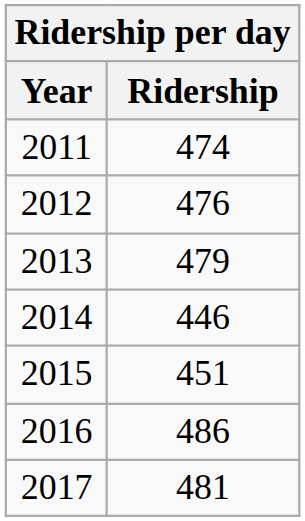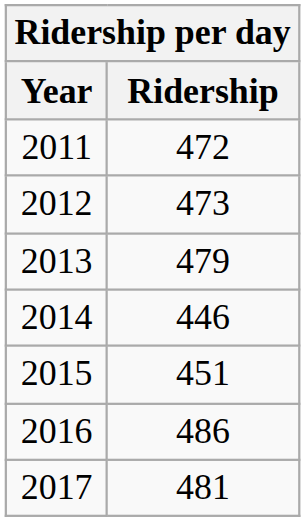 <table class="wikitable" style="margin: 1em 0.2em; text-align: center;">
 <tr style="background: #ddd;">
 <th colspan="2">Ridership per day </th>
 </tr>
 <tr>
 <th>Year</th>
 <th>Ridership</th>
 </tr>
 <tr>
 <td>2011</td>
-<td>474</td>
+<td>472</td>
 </tr>
 <tr>
 <td>2012</td>
-<td>476</td>
+<td>473</td>
 </tr>
 <tr>
 <td>2013</td>
 <td>479</td>
 </tr>
 <tr>
 <td>2014</td>
 <td>446</td>
 </tr>
 <tr>
 <td>2015</td>
 <td>451</td>
 </tr>
 <tr>
 <td>2016</td>
 <td>486</td>
 </tr>
 <tr>
 <td>2017</td>
 <td>481</td>
 </tr>
 </table>
